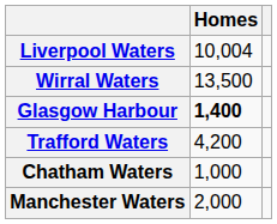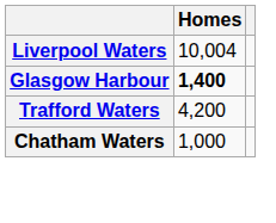 <table class="wikitable"|>
 <tr>
 <th></th>
 <th>Homes</th>
 <th></th>
 </tr>
 <tr>
 <th><a href='#'>Liverpool Waters</a></th>
 <td>10,004</td>
-<td></td>
-</tr>
-<tr>
-<th><a href='#'>Wirral Waters</a></th>
-<td>13,500</td>
 <td></td>
 </tr>
 <tr>
 <th><a href='#'>Glasgow Harbour</a></th>
 <td><strong>1,400</strong></td>
 <td></td>
 </tr>
 <tr>
 <th><a href='#'>Trafford Waters</a></th>
 <td>4,200</td>
 <td></td>
 </tr>
 <tr>
 <th>Chatham Waters</th>
 <td>1,000</td>
 <td></td>
 </tr>
 <tr>
-<th>Manchester Waters</th>
-<td>2,000</td>
-<td></td>
-</tr>
-<tr>
 </tr>
 </table>
